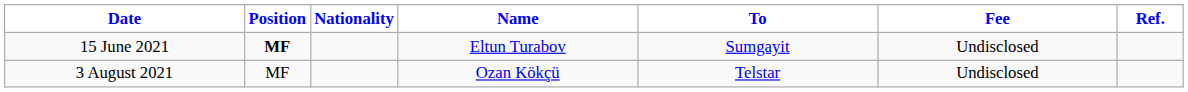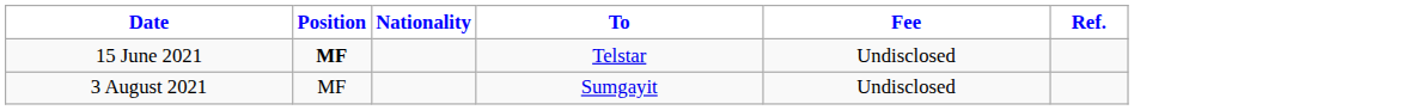 <table class="wikitable"  style="text-align:center; font-size:90%; ">
 <tr>
 <th style="background:white; color:blue; width:200px;">Date</th>
 <th style="background:white; color:blue; width:50px;">Position</th>
 <th style="background:white; color:blue; width:50px;">Nationality</th>
-<th style="background:white; color:blue; width:200px;">Name</th>
 <th style="background:white; color:blue; width:200px;">To</th>
 <th style="background:white; color:blue; width:200px;">Fee</th>
 <th style="background:white; color:blue; width:50px;">Ref.</th>
 </tr>
 <tr>
 <td>15 June 2021</td>
 <td><strong>MF</strong></td>
 <td></td>
-<td><a href='#'>Eltun Turabov</a></td>
-<td><a href='#'>Sumgayit</a></td>
+<td><a href='#'>Telstar</a></td>
 <td>Undisclosed</td>
 <td></td>
 </tr>
 <tr>
 <td>3 August 2021</td>
 <td>MF</td>
 <td></td>
-<td><a href='#'>Ozan Kökçü</a></td>
-<td><a href='#'>Telstar</a></td>
+<td><a href='#'>Sumgayit</a></td>
 <td>Undisclosed</td>
 <td></td>
 </tr>
 </table>
